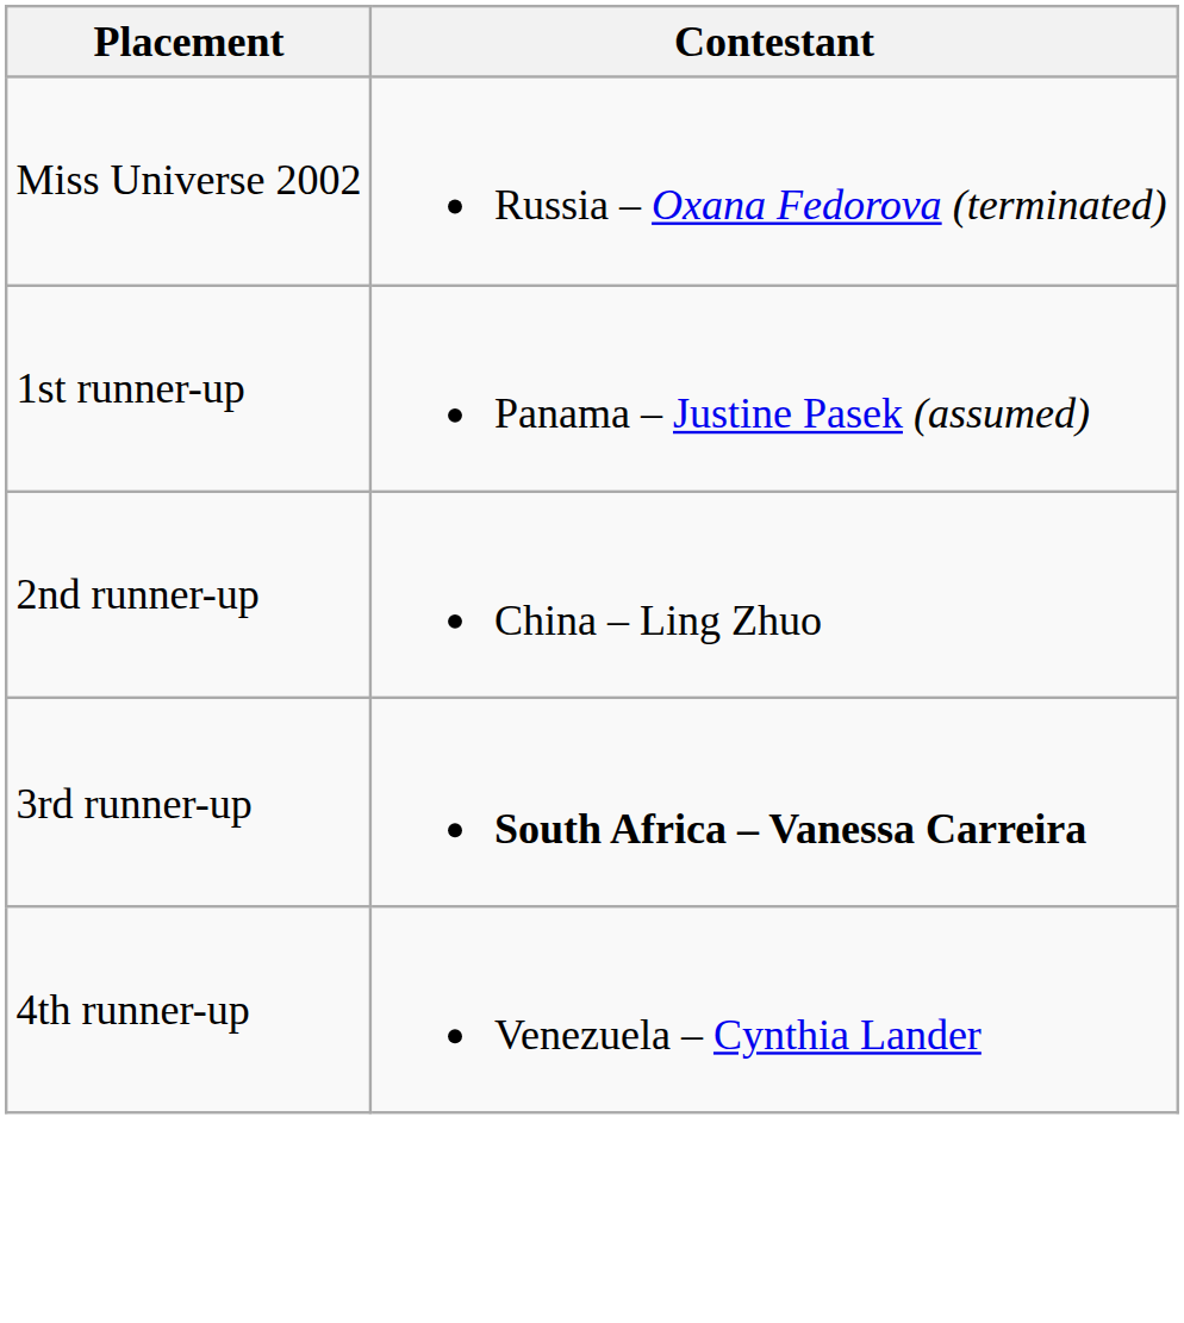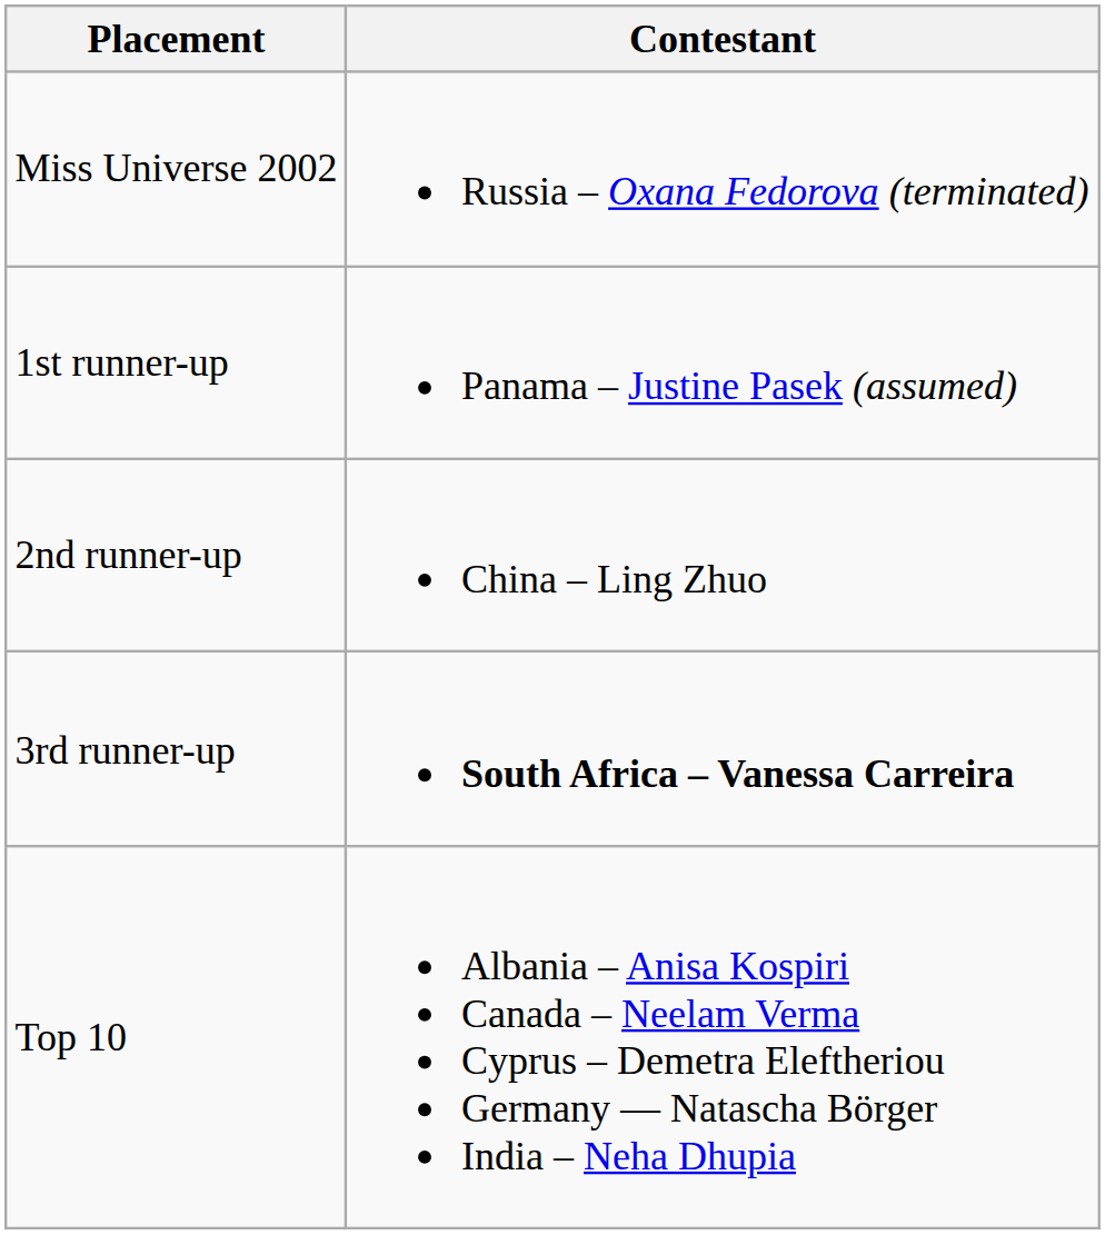 <table class="wikitable sortable" style="font-size:95%;">
 <tr>
 <th>Placement</th>
 <th>Contestant</th>
 </tr>
 <tr>
 <td>Miss Universe 2002</td>
 <td><br><ul><li> Russia – <em><a href='#'>Oxana Fedorova</a></em> <em>(terminated)</em></li></ul></td>
 </tr>
 <tr>
 <td>1st runner-up</td>
 <td><br><ul><li> Panama – <a href='#'>Justine Pasek</a> <em>(assumed)</em></li></ul></td>
 </tr>
 <tr>
 <td>2nd runner-up</td>
 <td><br><ul><li> China – Ling Zhuo</li></ul></td>
 </tr>
 <tr>
 <td>3rd runner-up</td>
 <td><strong><br><ul><li> South Africa – Vanessa Carreira</li></ul></strong></td>
 </tr>
 <tr>
-<td>4th runner-up</td>
-<td><br><ul><li> Venezuela – <a href='#'>Cynthia Lander</a></li></ul></td>
+<td>Top 10</td>
+<td><br><ul><li> Albania – <a href='#'>Anisa Kospiri</a></li><li> Canada – <a href='#'>Neelam Verma</a></li><li> Cyprus – Demetra Eleftheriou</li><li> Germany — Natascha Börger</li><li> India – <a href='#'>Neha Dhupia</a></li></ul></td>
 </tr>
 </table>
